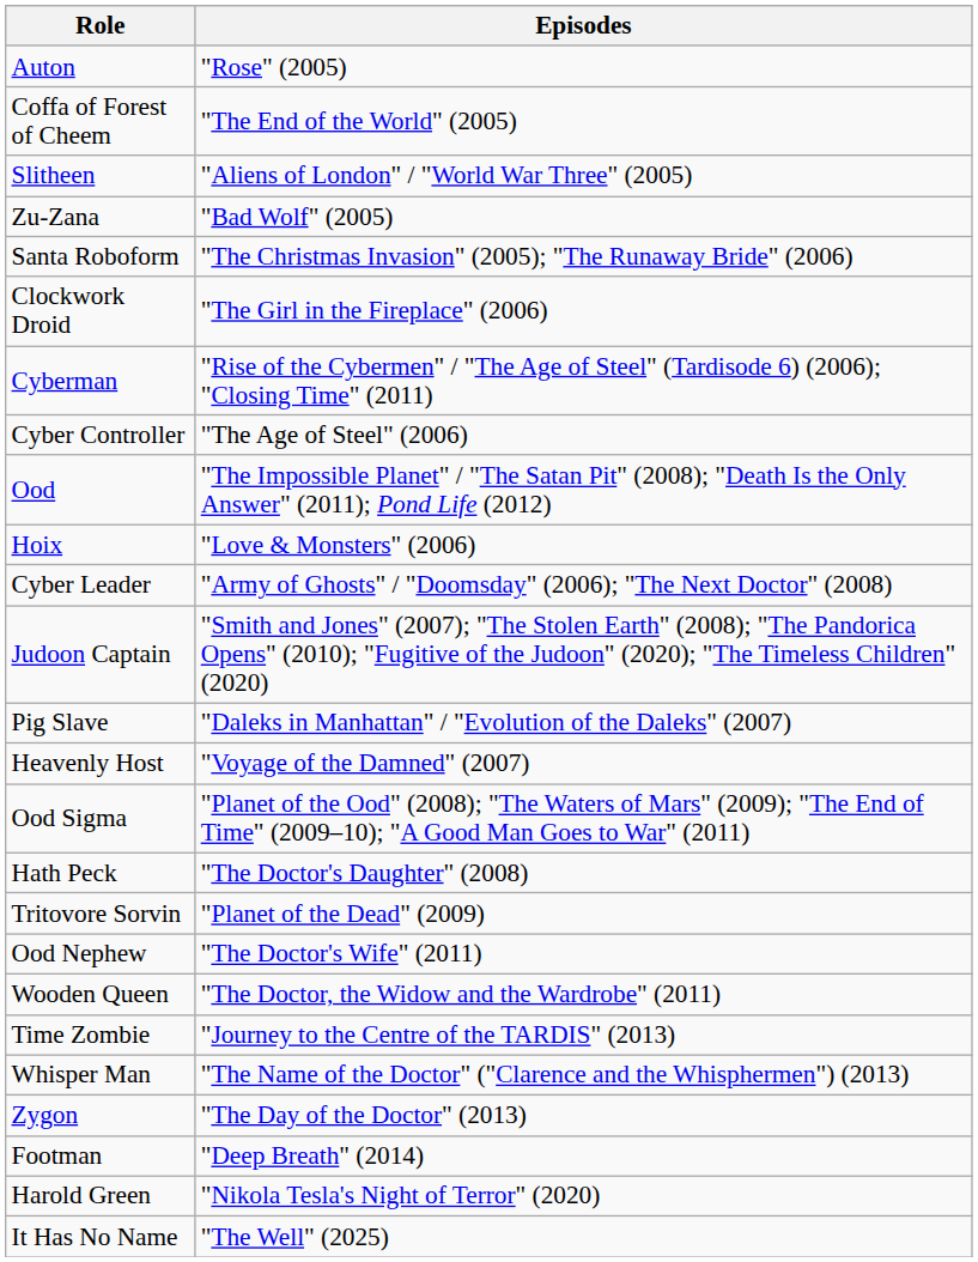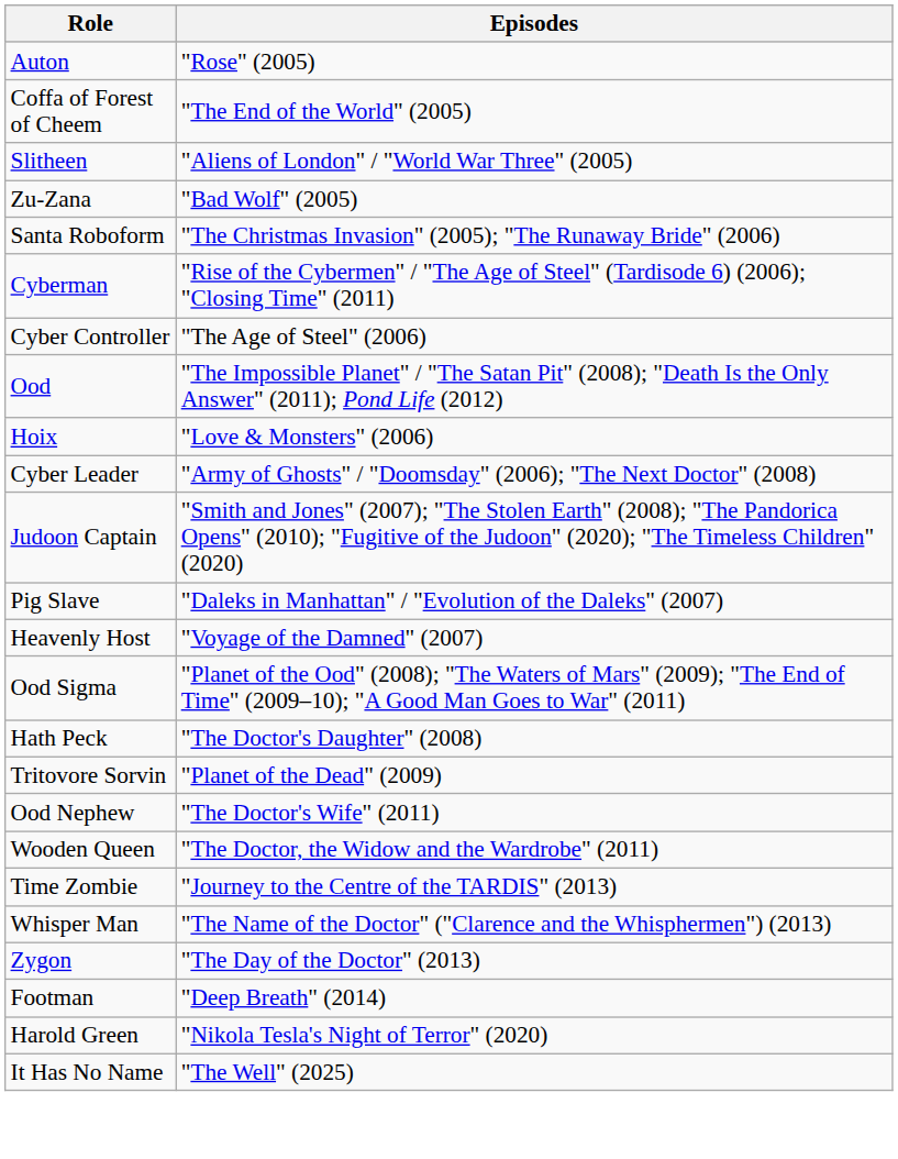 <table class="wikitable">
 <tr style="background:#ccc; text-align:center;">
 <th>Role</th>
 <th>Episodes</th>
 </tr>
 <tr>
 <td><a href='#'>Auton</a></td>
 <td>"<a href='#'>Rose</a>" (2005)</td>
 </tr>
 <tr>
 <td>Coffa of Forest of Cheem</td>
 <td>"<a href='#'>The End of the World</a>" (2005)</td>
 </tr>
 <tr>
 <td><a href='#'>Slitheen</a></td>
 <td>"<a href='#'>Aliens of London</a>" / "<a href='#'>World War Three</a>" (2005)</td>
 </tr>
 <tr>
 <td>Zu-Zana</td>
 <td>"<a href='#'>Bad Wolf</a>" (2005)</td>
 </tr>
 <tr>
 <td>Santa Roboform</td>
 <td>"<a href='#'>The Christmas Invasion</a>" (2005); "<a href='#'>The Runaway Bride</a>" (2006)</td>
-</tr>
-<tr>
-<td>Clockwork Droid</td>
-<td>"<a href='#'>The Girl in the Fireplace</a>" (2006)</td>
 </tr>
 <tr>
 <td><a href='#'>Cyberman</a></td>
 <td>"<a href='#'>Rise of the Cybermen</a>" / "<a href='#'>The Age of Steel</a>" (<a href='#'>Tardisode 6</a>) (2006); "<a href='#'>Closing Time</a>" (2011)</td>
 </tr>
 <tr>
 <td>Cyber Controller</td>
 <td>"The Age of Steel" (2006)</td>
 </tr>
 <tr>
 <td><a href='#'>Ood</a></td>
 <td>"<a href='#'>The Impossible Planet</a>" / "<a href='#'>The Satan Pit</a>" (2008); "<a href='#'>Death Is the Only Answer</a>" (2011); <em><a href='#'>Pond Life</a></em> (2012)</td>
 </tr>
 <tr>
 <td><a href='#'>Hoix</a></td>
 <td>"<a href='#'>Love & Monsters</a>" (2006)</td>
 </tr>
 <tr>
 <td>Cyber Leader</td>
 <td>"<a href='#'>Army of Ghosts</a>" / "<a href='#'>Doomsday</a>" (2006); "<a href='#'>The Next Doctor</a>" (2008)</td>
 </tr>
 <tr>
 <td><a href='#'>Judoon</a> Captain</td>
 <td>"<a href='#'>Smith and Jones</a>" (2007); "<a href='#'>The Stolen Earth</a>" (2008); "<a href='#'>The Pandorica Opens</a>" (2010); "<a href='#'>Fugitive of the Judoon</a>" (2020); "<a href='#'>The Timeless Children</a>" (2020)</td>
 </tr>
 <tr>
 <td>Pig Slave</td>
 <td>"<a href='#'>Daleks in Manhattan</a>" / "<a href='#'>Evolution of the Daleks</a>" (2007)</td>
 </tr>
 <tr>
 <td>Heavenly Host</td>
 <td>"<a href='#'>Voyage of the Damned</a>" (2007)</td>
 </tr>
 <tr>
 <td>Ood Sigma</td>
 <td>"<a href='#'>Planet of the Ood</a>" (2008); "<a href='#'>The Waters of Mars</a>" (2009); "<a href='#'>The End of Time</a>" (2009–10); "<a href='#'>A Good Man Goes to War</a>" (2011) </td>
 </tr>
 <tr>
 <td>Hath Peck</td>
 <td>"<a href='#'>The Doctor's Daughter</a>" (2008)</td>
 </tr>
 <tr>
 <td>Tritovore Sorvin</td>
 <td>"<a href='#'>Planet of the Dead</a>" (2009)</td>
 </tr>
 <tr>
 <td>Ood Nephew</td>
 <td>"<a href='#'>The Doctor's Wife</a>" (2011)</td>
 </tr>
 <tr>
 <td>Wooden Queen</td>
 <td>"<a href='#'>The Doctor, the Widow and the Wardrobe</a>" (2011)</td>
 </tr>
 <tr>
 <td>Time Zombie</td>
 <td>"<a href='#'>Journey to the Centre of the TARDIS</a>" (2013)</td>
 </tr>
 <tr>
 <td>Whisper Man</td>
 <td>"<a href='#'>The Name of the Doctor</a>" ("<a href='#'>Clarence and the Whisphermen</a>") (2013)</td>
 </tr>
 <tr>
 <td><a href='#'>Zygon</a></td>
 <td>"<a href='#'>The Day of the Doctor</a>" (2013)</td>
 </tr>
 <tr>
 <td>Footman</td>
 <td>"<a href='#'>Deep Breath</a>" (2014)</td>
 </tr>
 <tr>
 <td>Harold Green</td>
 <td>"<a href='#'>Nikola Tesla's Night of Terror</a>" (2020)</td>
 </tr>
 <tr>
 <td>It Has No Name</td>
 <td>"<a href='#'>The Well</a>" (2025)</td>
 </tr>
 </table>
